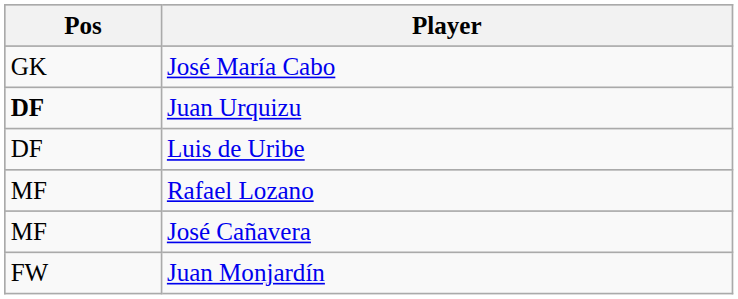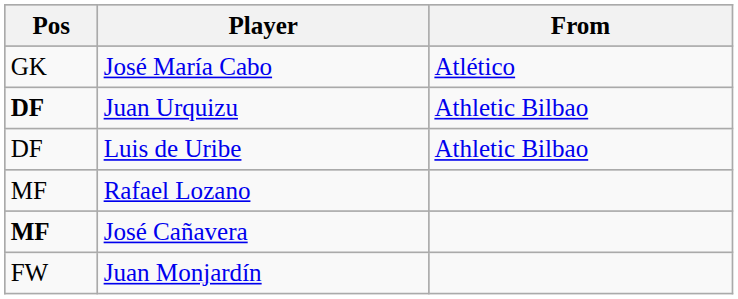 <table width=50% class="wikitable" style="text-align:center; font-size:95%; text-align:left">
 <tr>
 <th><strong>Pos</strong></th>
 <th><strong>Player</strong></th>
+<th><strong>From</strong></th>
 </tr>
 <tr --->
 <td>GK</td>
 <td> <a href='#'>José María Cabo</a></td>
+<td> <a href='#'>Atlético</a></td>
 </tr>
 <tr --->
 <td><strong>DF</strong></td>
 <td> <a href='#'>Juan Urquizu</a></td>
+<td> <a href='#'>Athletic Bilbao</a></td>
 </tr>
 <tr --->
 <td>DF</td>
 <td> <a href='#'>Luis de Uribe</a></td>
+<td> <a href='#'>Athletic Bilbao</a></td>
 </tr>
 <tr --->
 <td>MF</td>
 <td> <a href='#'>Rafael Lozano</a></td>
+<td></td>
 </tr>
 <tr --->
-<td>MF</td>
+<td><strong>MF</strong></td>
 <td> <a href='#'>José Cañavera</a></td>
+<td></td>
 </tr>
 <tr --->
 <td>FW</td>
 <td> <a href='#'>Juan Monjardín</a></td>
+<td></td>
 </tr>
 </table>
